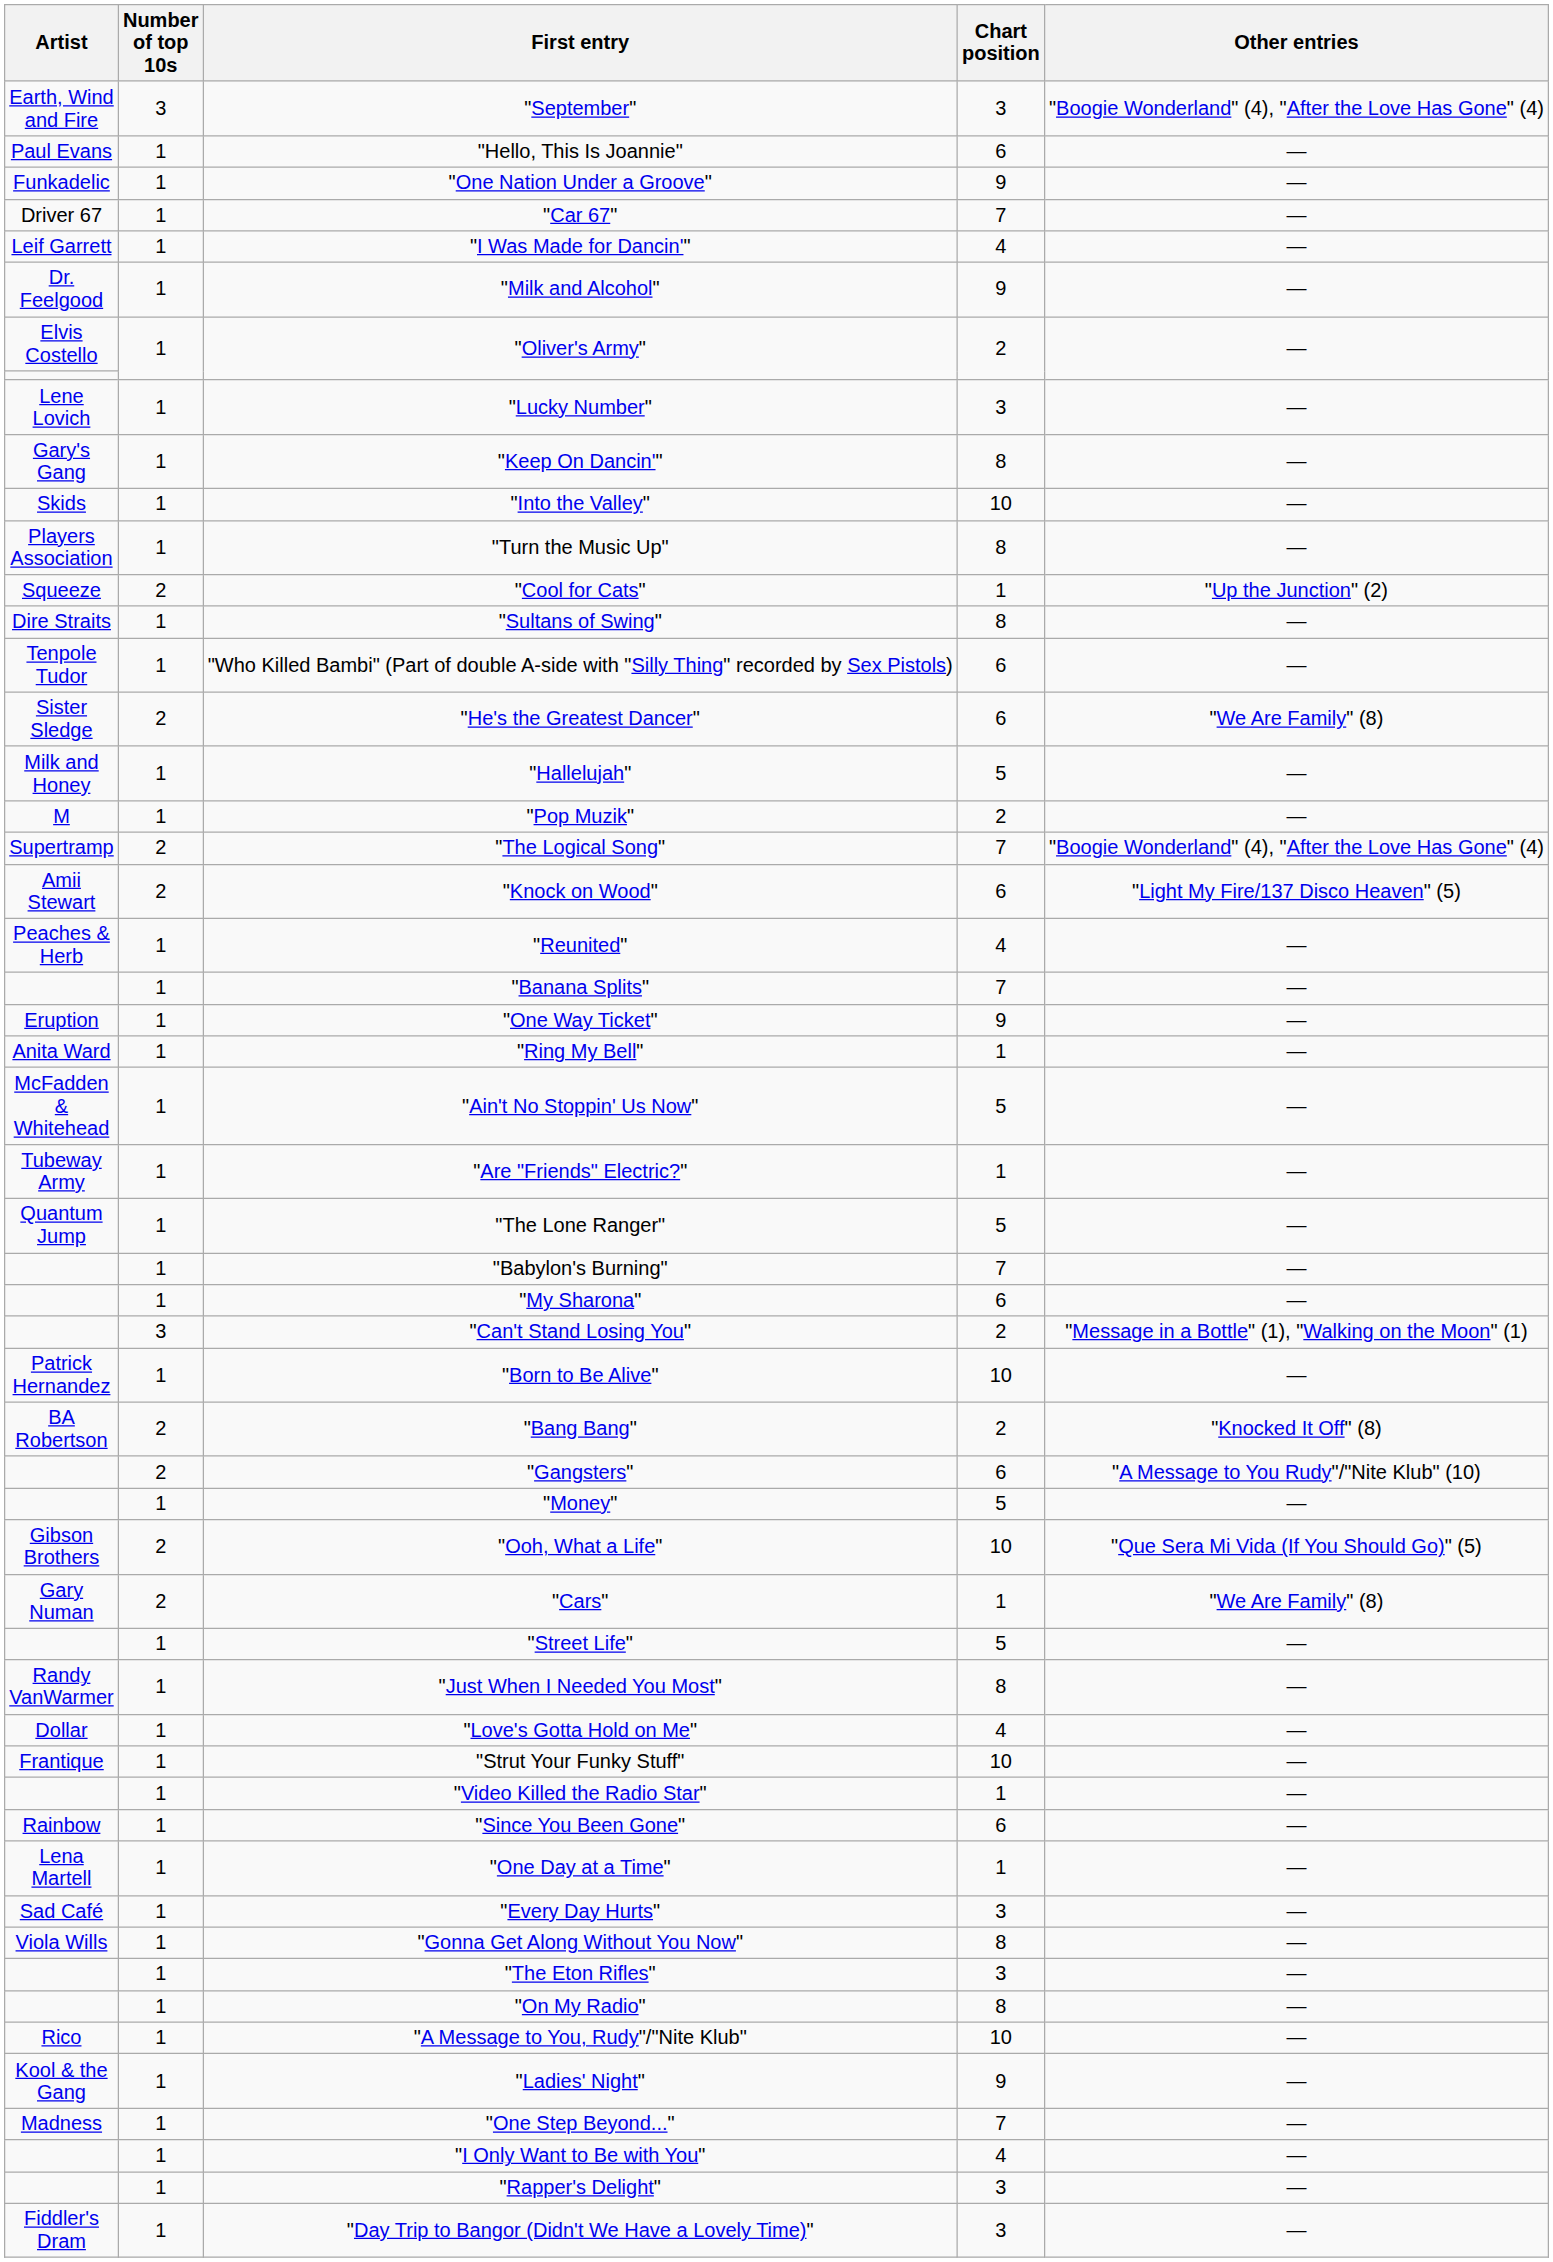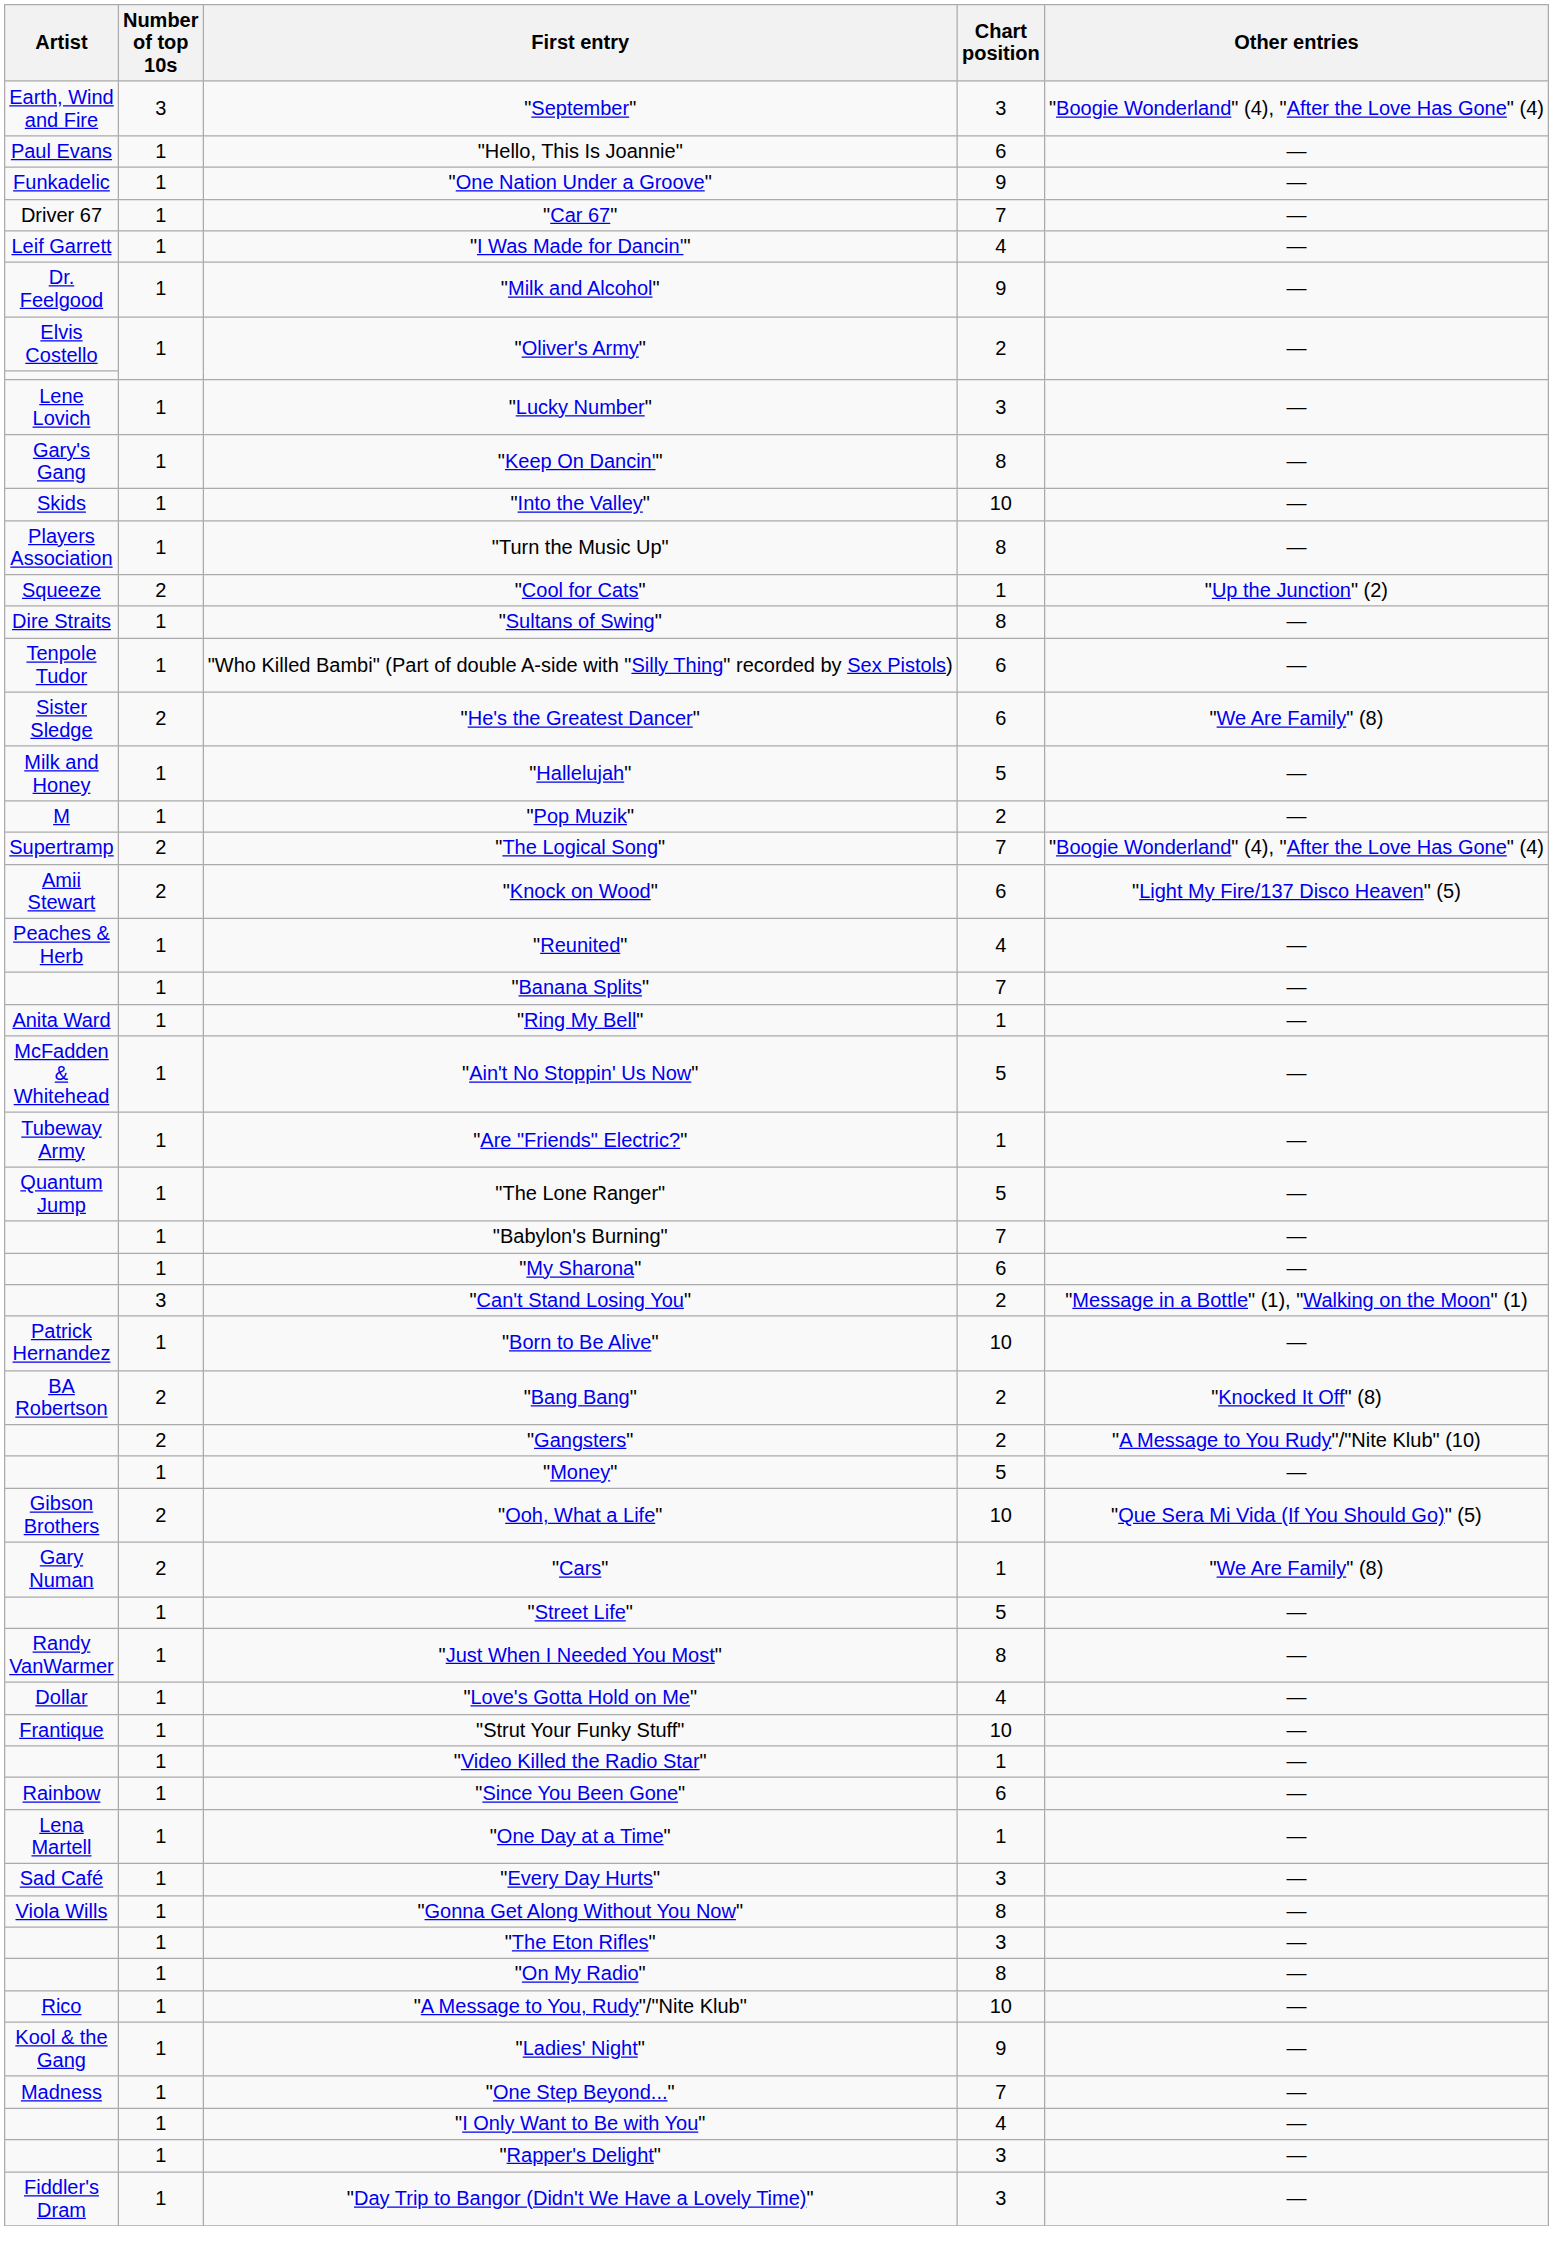 <table class="wikitable sortable mw-collapsible mw-collapsed" style="text-align: center;">
 <tr>
 <th scope="col" style="width:55px;">Artist</th>
 <th scope="col" style="width:55px;" data-sort-type="number">Number of top 10s</th>
 <th scope="col" style="text-align:center;">First entry</th>
 <th scope="col" style="width:55px;" data-sort-type="number">Chart position</th>
 <th scope="col" style="text-align:center;">Other entries</th>
 </tr>
 <tr>
 <td><a href='#'>Earth, Wind and Fire</a></td>
 <td>3</td>
 <td>"<a href='#'>September</a>"</td>
 <td>3</td>
 <td>"<a href='#'>Boogie Wonderland</a>" (4), "<a href='#'>After the Love Has Gone</a>" (4)</td>
 </tr>
 <tr>
 <td><a href='#'>Paul Evans</a></td>
 <td>1</td>
 <td>"Hello, This Is Joannie"</td>
 <td>6</td>
 <td>—</td>
 </tr>
 <tr>
 <td><a href='#'>Funkadelic</a></td>
 <td>1</td>
 <td>"<a href='#'>One Nation Under a Groove</a>"</td>
 <td>9</td>
 <td>—</td>
 </tr>
 <tr>
 <td>Driver 67</td>
 <td>1</td>
 <td>"<a href='#'>Car 67</a>"</td>
 <td>7</td>
 <td>—</td>
 </tr>
 <tr>
 <td><a href='#'>Leif Garrett</a></td>
 <td>1</td>
 <td>"<a href='#'>I Was Made for Dancin'</a>"</td>
 <td>4</td>
 <td>—</td>
 </tr>
 <tr>
 <td><a href='#'>Dr. Feelgood</a></td>
 <td>1</td>
 <td>"<a href='#'>Milk and Alcohol</a>"</td>
 <td>9</td>
 <td>—</td>
 </tr>
 <tr>
 <td><a href='#'>Elvis Costello</a></td>
 <td rowspan="2">1</td>
 <td rowspan="2">"<a href='#'>Oliver's Army</a>"</td>
 <td rowspan="2">2</td>
 <td rowspan="2">—</td>
 </tr>
 <tr>
 <td></td>
 </tr>
 <tr>
 <td><a href='#'>Lene Lovich</a></td>
 <td>1</td>
 <td>"<a href='#'>Lucky Number</a>"</td>
 <td>3</td>
 <td>—</td>
 </tr>
 <tr>
 <td><a href='#'>Gary's Gang</a></td>
 <td>1</td>
 <td>"<a href='#'>Keep On Dancin'</a>"</td>
 <td>8</td>
 <td>—</td>
 </tr>
 <tr>
 <td><a href='#'>Skids</a></td>
 <td>1</td>
 <td>"<a href='#'>Into the Valley</a>"</td>
 <td>10</td>
 <td>—</td>
 </tr>
 <tr>
 <td><a href='#'>Players Association</a></td>
 <td>1</td>
 <td>"Turn the Music Up"</td>
 <td>8</td>
 <td>—</td>
 </tr>
 <tr>
 <td><a href='#'>Squeeze</a></td>
 <td>2</td>
 <td>"<a href='#'>Cool for Cats</a>"</td>
 <td>1</td>
 <td>"<a href='#'>Up the Junction</a>" (2)</td>
 </tr>
 <tr>
 <td><a href='#'>Dire Straits</a></td>
 <td>1</td>
 <td>"<a href='#'>Sultans of Swing</a>"</td>
 <td>8</td>
 <td>—</td>
 </tr>
 <tr>
 <td><a href='#'>Tenpole Tudor</a></td>
 <td>1</td>
 <td>"Who Killed Bambi" (Part of double A-side with "<a href='#'>Silly Thing</a>" recorded by <a href='#'>Sex Pistols</a>)</td>
 <td>6</td>
 <td>—</td>
 </tr>
 <tr>
 <td><a href='#'>Sister Sledge</a></td>
 <td>2</td>
 <td>"<a href='#'>He's the Greatest Dancer</a>"</td>
 <td>6</td>
 <td>"<a href='#'>We Are Family</a>" (8)</td>
 </tr>
 <tr>
 <td><a href='#'>Milk and Honey</a></td>
 <td>1</td>
 <td>"<a href='#'>Hallelujah</a>"</td>
 <td>5</td>
 <td>—</td>
 </tr>
 <tr>
 <td><a href='#'>M</a></td>
 <td>1</td>
 <td>"<a href='#'>Pop Muzik</a>"</td>
 <td>2</td>
 <td>—</td>
 </tr>
 <tr>
 <td><a href='#'>Supertramp</a></td>
 <td>2</td>
 <td>"<a href='#'>The Logical Song</a>"</td>
 <td>7</td>
 <td>"<a href='#'>Boogie Wonderland</a>" (4), "<a href='#'>After the Love Has Gone</a>" (4)</td>
 </tr>
 <tr>
 <td><a href='#'>Amii Stewart</a></td>
 <td>2</td>
 <td>"<a href='#'>Knock on Wood</a>"</td>
 <td>6</td>
 <td>"<a href='#'>Light My Fire/137 Disco Heaven</a>" (5)</td>
 </tr>
 <tr>
 <td><a href='#'>Peaches & Herb</a></td>
 <td>1</td>
 <td>"<a href='#'>Reunited</a>"</td>
 <td>4</td>
 <td>—</td>
 </tr>
 <tr>
 <td></td>
 <td>1</td>
 <td>"<a href='#'>Banana Splits</a>"</td>
 <td>7</td>
 <td>—</td>
 </tr>
 <tr>
-<td><a href='#'>Eruption</a></td>
-<td>1</td>
-<td>"<a href='#'>One Way Ticket</a>"</td>
-<td>9</td>
-<td>—</td>
-</tr>
-<tr>
 <td><a href='#'>Anita Ward</a></td>
 <td>1</td>
 <td>"<a href='#'>Ring My Bell</a>"</td>
 <td>1</td>
 <td>—</td>
 </tr>
 <tr>
 <td><a href='#'>McFadden & Whitehead</a></td>
 <td>1</td>
 <td>"<a href='#'>Ain't No Stoppin' Us Now</a>"</td>
 <td>5</td>
 <td>—</td>
 </tr>
 <tr>
 <td><a href='#'>Tubeway Army</a></td>
 <td>1</td>
 <td>"<a href='#'>Are "Friends" Electric?</a>"</td>
 <td>1</td>
 <td>—</td>
 </tr>
 <tr>
 <td><a href='#'>Quantum Jump</a></td>
 <td>1</td>
 <td>"The Lone Ranger"</td>
 <td>5</td>
 <td>—</td>
 </tr>
 <tr>
 <td></td>
 <td>1</td>
 <td>"Babylon's Burning"</td>
 <td>7</td>
 <td>—</td>
 </tr>
 <tr>
 <td></td>
 <td>1</td>
 <td>"<a href='#'>My Sharona</a>"</td>
 <td>6</td>
 <td>—</td>
 </tr>
 <tr>
 <td></td>
 <td>3</td>
 <td>"<a href='#'>Can't Stand Losing You</a>"</td>
 <td>2</td>
 <td>"<a href='#'>Message in a Bottle</a>" (1), "<a href='#'>Walking on the Moon</a>" (1)</td>
 </tr>
 <tr>
 <td><a href='#'>Patrick Hernandez</a></td>
 <td>1</td>
 <td>"<a href='#'>Born to Be Alive</a>"</td>
 <td>10</td>
 <td>—</td>
 </tr>
 <tr>
 <td><a href='#'>BA Robertson</a></td>
 <td>2</td>
 <td>"<a href='#'>Bang Bang</a>"</td>
 <td>2</td>
 <td>"<a href='#'>Knocked It Off</a>" (8)</td>
 </tr>
 <tr>
 <td></td>
 <td>2</td>
 <td>"<a href='#'>Gangsters</a>"</td>
-<td>6</td>
+<td>2</td>
 <td>"<a href='#'>A Message to You Rudy</a>"/"Nite Klub" (10)</td>
 </tr>
 <tr>
 <td></td>
 <td>1</td>
 <td>"<a href='#'>Money</a>"</td>
 <td>5</td>
 <td>—</td>
 </tr>
 <tr>
 <td><a href='#'>Gibson Brothers</a></td>
 <td>2</td>
 <td>"<a href='#'>Ooh, What a Life</a>"</td>
 <td>10</td>
 <td>"<a href='#'>Que Sera Mi Vida (If You Should Go)</a>" (5)</td>
 </tr>
 <tr>
 <td><a href='#'>Gary Numan</a></td>
 <td>2</td>
 <td>"<a href='#'>Cars</a>"</td>
 <td>1</td>
 <td>"<a href='#'>We Are Family</a>" (8)</td>
 </tr>
 <tr>
 <td></td>
 <td>1</td>
 <td>"<a href='#'>Street Life</a>"</td>
 <td>5</td>
 <td>—</td>
 </tr>
 <tr>
 <td><a href='#'>Randy VanWarmer</a></td>
 <td>1</td>
 <td>"<a href='#'>Just When I Needed You Most</a>"</td>
 <td>8</td>
 <td>—</td>
 </tr>
 <tr>
 <td><a href='#'>Dollar</a></td>
 <td>1</td>
 <td>"<a href='#'>Love's Gotta Hold on Me</a>"</td>
 <td>4</td>
 <td>—</td>
 </tr>
 <tr>
 <td><a href='#'>Frantique</a></td>
 <td>1</td>
 <td>"Strut Your Funky Stuff"</td>
 <td>10</td>
 <td>—</td>
 </tr>
 <tr>
 <td></td>
 <td>1</td>
 <td>"<a href='#'>Video Killed the Radio Star</a>"</td>
 <td>1</td>
 <td>—</td>
 </tr>
 <tr>
 <td><a href='#'>Rainbow</a></td>
 <td>1</td>
 <td>"<a href='#'>Since You Been Gone</a>"</td>
 <td>6</td>
 <td>—</td>
 </tr>
 <tr>
 <td><a href='#'>Lena Martell</a></td>
 <td>1</td>
 <td>"<a href='#'>One Day at a Time</a>"</td>
 <td>1</td>
 <td>—</td>
 </tr>
 <tr>
 <td><a href='#'>Sad Café</a></td>
 <td>1</td>
 <td>"<a href='#'>Every Day Hurts</a>"</td>
 <td>3</td>
 <td>—</td>
 </tr>
 <tr>
 <td><a href='#'>Viola Wills</a></td>
 <td>1</td>
 <td>"<a href='#'>Gonna Get Along Without You Now</a>"</td>
 <td>8</td>
 <td>—</td>
 </tr>
 <tr>
 <td></td>
 <td>1</td>
 <td>"<a href='#'>The Eton Rifles</a>"</td>
 <td>3</td>
 <td>—</td>
 </tr>
 <tr>
 <td></td>
 <td>1</td>
 <td>"<a href='#'>On My Radio</a>"</td>
 <td>8</td>
 <td>—</td>
 </tr>
 <tr>
 <td><a href='#'>Rico</a></td>
 <td>1</td>
 <td>"<a href='#'>A Message to You, Rudy</a>"/"Nite Klub"</td>
 <td>10</td>
 <td>—</td>
 </tr>
 <tr>
 <td><a href='#'>Kool & the Gang</a></td>
 <td>1</td>
 <td>"<a href='#'>Ladies' Night</a>"</td>
 <td>9</td>
 <td>—</td>
 </tr>
 <tr>
 <td><a href='#'>Madness</a></td>
 <td>1</td>
 <td>"<a href='#'>One Step Beyond...</a>"</td>
 <td>7</td>
 <td>—</td>
 </tr>
 <tr>
 <td></td>
 <td>1</td>
 <td>"<a href='#'>I Only Want to Be with You</a>"</td>
 <td>4</td>
 <td>—</td>
 </tr>
 <tr>
 <td></td>
 <td>1</td>
 <td>"<a href='#'>Rapper's Delight</a>"</td>
 <td>3</td>
 <td>—</td>
 </tr>
 <tr>
 <td><a href='#'>Fiddler's Dram</a></td>
 <td>1</td>
 <td>"<a href='#'>Day Trip to Bangor (Didn't We Have a Lovely Time)</a>" </td>
 <td>3</td>
 <td>—</td>
 </tr>
 </table>
